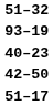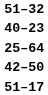 <table width=75% cellspacing=1>
 <tr>
 <th width=25%></th>
 <th width=25%></th>
 <th width=25%></th>
 </tr>
 <tr style=font-size:90%>
 <td align=right><strong></strong></td>
 <td align=center><strong>51–32</strong></td>
 <td></td>
 </tr>
 <tr style=font-size:90%>
 <td align=right><strong></strong></td>
-<td align=center><strong>93–19</strong></td>
+<td align=center><strong>40–23</strong></td>
 <td></td>
 </tr>
 <tr style=font-size:90%>
-<td align=right><strong></strong></td>
-<td align=center><strong>40–23</strong></td>
-<td></td>
+<td align=right></td>
+<td align=center><strong>25–64</strong></td>
+<td><strong></strong></td>
 </tr>
 <tr style=font-size:90%>
 <td align=right></td>
 <td align=center><strong>42–50</strong></td>
 <td><strong></strong></td>
 </tr>
 <tr style=font-size:90%>
 <td align=right><strong></strong></td>
 <td align=center><strong>51–17</strong></td>
 <td></td>
 </tr>
 </table>
